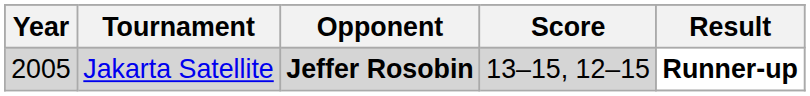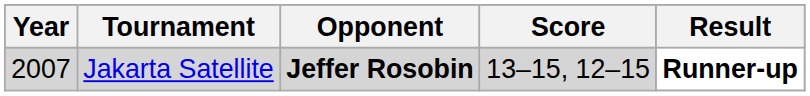 <table class="sortable wikitable" style="font-size: 90%;">
 <tr>
 <th>Year</th>
 <th>Tournament</th>
 <th>Opponent</th>
 <th>Score</th>
 <th>Result</th>
 </tr>
 <tr style="background:#D5D5D5">
-<td align="center">2005</td>
+<td align="center">2007</td>
 <td align="left"><a href='#'>Jakarta Satellite</a></td>
 <td align="left"><strong> Jeffer Rosobin</strong></td>
 <td align="left">13–15, 12–15</td>
 <td style="text-align:left; background:white"> <strong>Runner-up</strong></td>
 </tr>
 </table>
